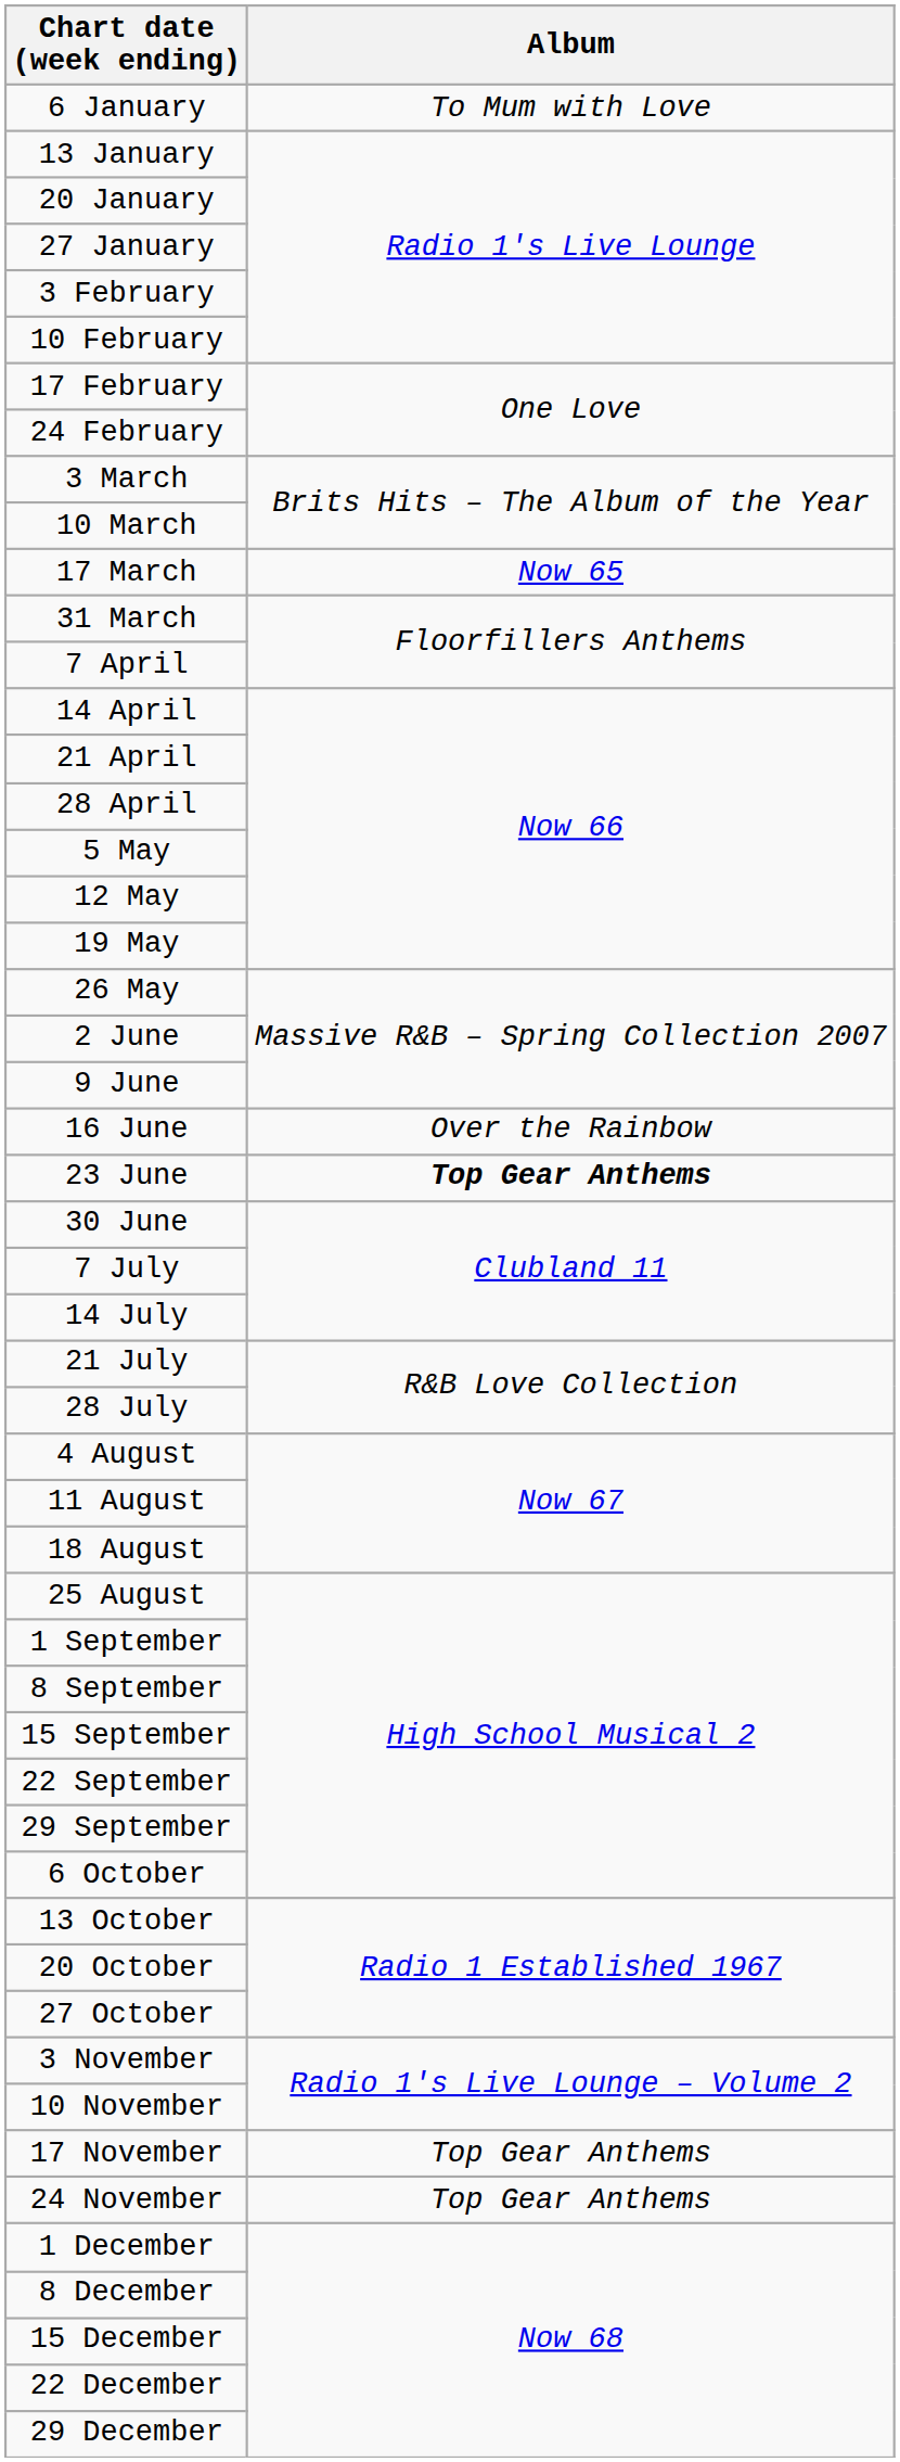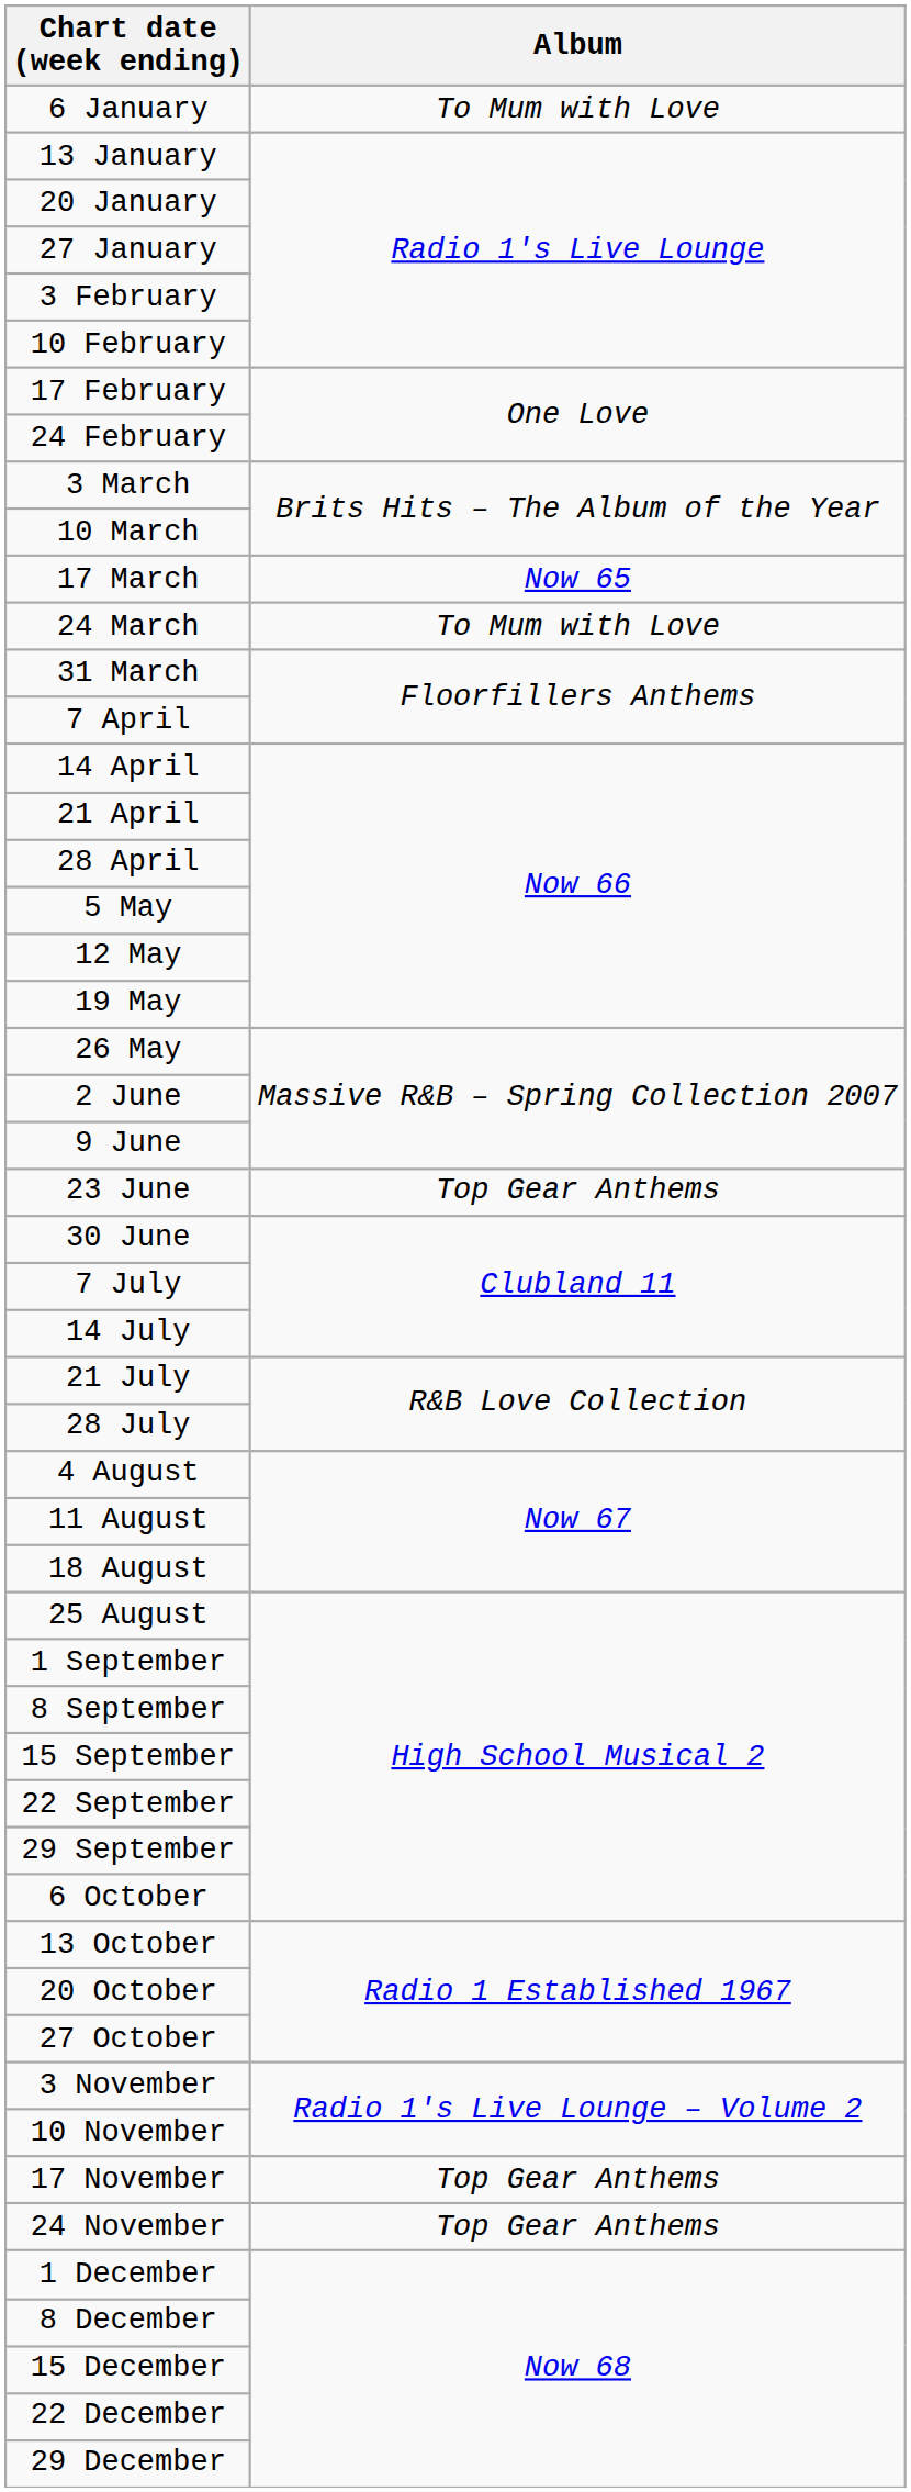 <table class="wikitable plainrowheaders" style="font-size:97%; text-align:center;">
 <tr>
 <th>Chart date<br>(week ending)</th>
 <th>Album</th>
 </tr>
 <tr (*) = sales.>
 <td>6 January</td>
 <td><em>To Mum with Love</em></td>
 </tr>
 <tr>
 <td>13 January</td>
 <td rowspan="5"><em><a href='#'>Radio 1's Live Lounge</a></em></td>
 </tr>
 <tr>
 <td>20 January</td>
 </tr>
 <tr>
 <td>27 January</td>
 </tr>
 <tr>
 <td>3 February</td>
 </tr>
 <tr>
 <td>10 February</td>
 </tr>
 <tr>
 <td>17 February</td>
 <td rowspan="2"><em>One Love</em></td>
 </tr>
 <tr>
 <td>24 February</td>
 </tr>
 <tr>
 <td>3 March</td>
 <td rowspan="2"><em>Brits Hits – The Album of the Year</em></td>
 </tr>
 <tr>
 <td>10 March</td>
 </tr>
 <tr>
 <td>17 March</td>
 <td><em><a href='#'>Now 65</a></em></td>
 </tr>
 <tr>
+<td>24 March</td>
+<td><em>To Mum with Love</em></td>
+</tr>
+<tr>
 <td>31 March</td>
 <td rowspan="2"><em>Floorfillers Anthems</em></td>
 </tr>
 <tr>
 <td>7 April</td>
 </tr>
 <tr>
 <td>14 April</td>
 <td rowspan="6"><em><a href='#'>Now 66</a></em></td>
 </tr>
 <tr>
 <td>21 April</td>
 </tr>
 <tr>
 <td>28 April</td>
 </tr>
 <tr>
 <td>5 May</td>
 </tr>
 <tr>
 <td>12 May</td>
 </tr>
 <tr>
 <td>19 May</td>
 </tr>
 <tr>
 <td>26 May</td>
 <td rowspan="3"><em>Massive R&B – Spring Collection 2007</em></td>
 </tr>
 <tr>
 <td>2 June</td>
 </tr>
 <tr>
 <td>9 June</td>
 </tr>
 <tr>
-<td>16 June</td>
-<td><em>Over the Rainbow</em></td>
-</tr>
-<tr>
 <td>23 June</td>
-<td><strong><em>Top Gear Anthems</em></strong></td>
+<td><em>Top Gear Anthems</em></td>
 </tr>
 <tr>
 <td>30 June</td>
 <td rowspan="3"><em><a href='#'>Clubland 11</a></em></td>
 </tr>
 <tr>
 <td>7 July</td>
 </tr>
 <tr>
 <td>14 July</td>
 </tr>
 <tr>
 <td>21 July</td>
 <td rowspan="2"><em>R&B Love Collection</em></td>
 </tr>
 <tr>
 <td>28 July</td>
 </tr>
 <tr>
 <td>4 August</td>
 <td rowspan="3"><em><a href='#'>Now 67</a></em></td>
 </tr>
 <tr>
 <td>11 August</td>
 </tr>
 <tr>
 <td>18 August</td>
 </tr>
 <tr>
 <td>25 August</td>
 <td rowspan="7"><em><a href='#'>High School Musical 2</a></em></td>
 </tr>
 <tr>
 <td>1 September</td>
 </tr>
 <tr>
 <td>8 September</td>
 </tr>
 <tr>
 <td>15 September</td>
 </tr>
 <tr>
 <td>22 September</td>
 </tr>
 <tr>
 <td>29 September</td>
 </tr>
 <tr>
 <td>6 October</td>
 </tr>
 <tr>
 <td>13 October</td>
 <td rowspan="3"><em><a href='#'>Radio 1 Established 1967</a></em></td>
 </tr>
 <tr>
 <td>20 October</td>
 </tr>
 <tr>
 <td>27 October</td>
 </tr>
 <tr>
 <td>3 November</td>
 <td rowspan="2"><em><a href='#'>Radio 1's Live Lounge – Volume 2</a></em></td>
 </tr>
 <tr>
 <td>10 November</td>
 </tr>
 <tr>
 <td>17 November</td>
 <td><em>Top Gear Anthems</em></td>
 </tr>
 <tr>
 <td>24 November</td>
 <td><em>Top Gear Anthems</em></td>
 </tr>
 <tr>
 <td>1 December</td>
 <td rowspan="5"><em><a href='#'>Now 68</a></em></td>
 </tr>
 <tr>
 <td>8 December</td>
 </tr>
 <tr>
 <td>15 December</td>
 </tr>
 <tr>
 <td>22 December</td>
 </tr>
 <tr>
 <td>29 December</td>
 </tr>
 </table>
